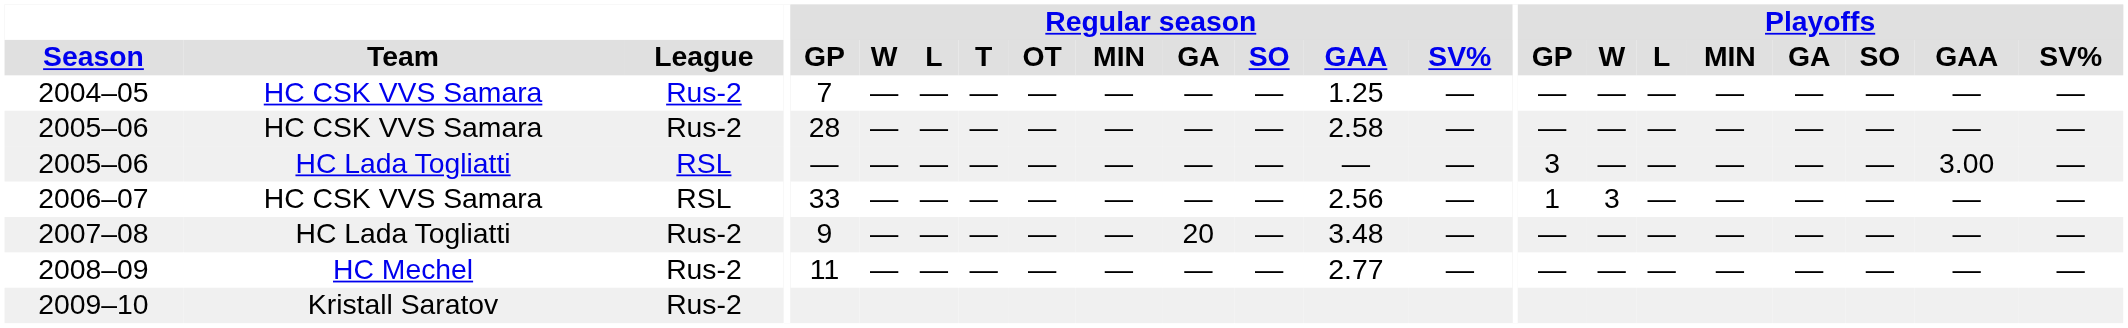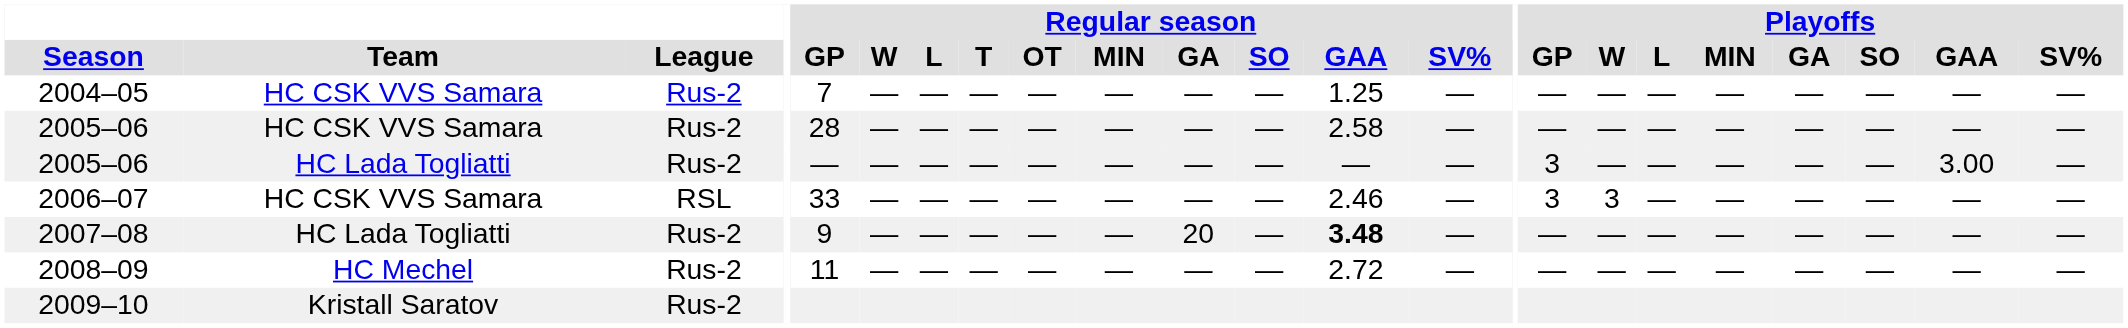 <table style="text-align:center; width:95%; border: 0; padding: 2px; border-spacing: 0;">
 <tr ALIGN="center" bgcolor="#e0e0e0">
 <th align="center" colspan="3" bgcolor="#ffffff"></th>
 <th align="center" rowspan="99" bgcolor="#ffffff"></th>
 <th align="center" colspan="10" bgcolor="#e0e0e0"><a href='#'>Regular season</a></th>
 <th align="center" rowspan="99" bgcolor="#ffffff"></th>
 <th align="center" colspan="8" bgcolor="#e0e0e0"><a href='#'>Playoffs</a></th>
 </tr>
 <tr ALIGN="center" bgcolor="#e0e0e0">
 <th><a href='#'>Season</a></th>
 <th>Team</th>
 <th>League</th>
 <th>GP</th>
 <th>W</th>
 <th>L</th>
 <th>T</th>
 <th>OT</th>
 <th>MIN</th>
 <th>GA</th>
 <th><a href='#'>SO</a></th>
 <th><a href='#'>GAA</a></th>
 <th><a href='#'>SV%</a></th>
 <th>GP</th>
 <th>W</th>
 <th>L</th>
 <th>MIN</th>
 <th>GA</th>
 <th>SO</th>
 <th>GAA</th>
 <th>SV%</th>
 </tr>
 <tr ALIGN="center">
 <td>2004–05</td>
 <td><a href='#'>HC CSK VVS Samara</a></td>
 <td><a href='#'>Rus-2</a></td>
 <td>7</td>
 <td>—</td>
 <td>—</td>
 <td>—</td>
 <td>—</td>
 <td>—</td>
 <td>—</td>
 <td>—</td>
 <td>1.25</td>
 <td>—</td>
 <td>—</td>
 <td>—</td>
 <td>—</td>
 <td>—</td>
 <td>—</td>
 <td>—</td>
 <td>—</td>
 <td>—</td>
 </tr>
 <tr ALIGN="center" bgcolor="#f0f0f0">
 <td>2005–06</td>
 <td>HC CSK VVS Samara</td>
 <td>Rus-2</td>
 <td>28</td>
 <td>—</td>
 <td>—</td>
 <td>—</td>
 <td>—</td>
 <td>—</td>
 <td>—</td>
 <td>—</td>
 <td>2.58</td>
 <td>—</td>
 <td>—</td>
 <td>—</td>
 <td>—</td>
 <td>—</td>
 <td>—</td>
 <td>—</td>
 <td>—</td>
 <td>—</td>
 </tr>
 <tr ALIGN="center" bgcolor="#f0f0f0">
 <td>2005–06</td>
 <td><a href='#'>HC Lada Togliatti</a></td>
-<td><a href='#'>RSL</a></td>
+<td>Rus-2</td>
 <td>—</td>
 <td>—</td>
 <td>—</td>
 <td>—</td>
 <td>—</td>
 <td>—</td>
 <td>—</td>
 <td>—</td>
 <td>—</td>
 <td>—</td>
 <td>3</td>
 <td>—</td>
 <td>—</td>
 <td>—</td>
 <td>—</td>
 <td>—</td>
 <td>3.00</td>
 <td>—</td>
 </tr>
 <tr ALIGN="center">
 <td>2006–07</td>
 <td>HC CSK VVS Samara</td>
 <td>RSL</td>
 <td>33</td>
 <td>—</td>
 <td>—</td>
 <td>—</td>
 <td>—</td>
 <td>—</td>
 <td>—</td>
 <td>—</td>
-<td>2.56</td>
+<td>2.46</td>
 <td>—</td>
-<td>1</td>
+<td>3</td>
 <td>3</td>
 <td>—</td>
 <td>—</td>
 <td>—</td>
 <td>—</td>
 <td>—</td>
 <td>—</td>
 </tr>
 <tr ALIGN="center" bgcolor="#f0f0f0">
 <td>2007–08</td>
 <td>HC Lada Togliatti</td>
 <td>Rus-2</td>
 <td>9</td>
 <td>—</td>
 <td>—</td>
 <td>—</td>
 <td>—</td>
 <td>—</td>
 <td>20</td>
 <td>—</td>
-<td>3.48</td>
+<td><strong>3.48</strong></td>
 <td>—</td>
 <td>—</td>
 <td>—</td>
 <td>—</td>
 <td>—</td>
 <td>—</td>
 <td>—</td>
 <td>—</td>
 <td>—</td>
 </tr>
 <tr ALIGN="center">
 <td>2008–09</td>
 <td><a href='#'>HC Mechel</a></td>
 <td>Rus-2</td>
 <td>11</td>
 <td>—</td>
 <td>—</td>
 <td>—</td>
 <td>—</td>
 <td>—</td>
 <td>—</td>
 <td>—</td>
-<td>2.77</td>
+<td>2.72</td>
 <td>—</td>
 <td>—</td>
 <td>—</td>
 <td>—</td>
 <td>—</td>
 <td>—</td>
 <td>—</td>
 <td>—</td>
 <td>—</td>
 </tr>
 <tr ALIGN="center" bgcolor="#f0f0f0">
 <td>2009–10</td>
 <td>Kristall Saratov</td>
 <td>Rus-2</td>
 <td></td>
 <td></td>
 <td></td>
 <td></td>
 <td></td>
 <td></td>
 <td></td>
 <td></td>
 <td></td>
 <td></td>
 <td></td>
 <td></td>
 <td></td>
 <td></td>
 <td></td>
 <td></td>
 <td></td>
 <td></td>
 </tr>
 </table>
